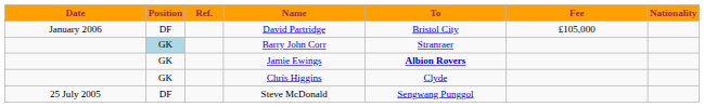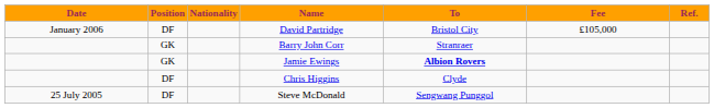 <table class="wikitable"  style="text-align:center; font-size:90%; ">
 <tr>
 <th style="background:#ffa000; color:#98285c; width:200px;">Date</th>
 <th style="background:#ffa000; color:#98285c; width:50px;">Position</th>
-<th style="background:#ffa000; color:#98285c; width:50px;">Ref.</th>
+<th style="background:#ffa000; color:#98285c; width:50px;">Nationality</th>
 <th style="background:#ffa000; color:#98285c; width:200px;">Name</th>
 <th style="background:#ffa000; color:#98285c; width:200px;">To</th>
 <th style="background:#ffa000; color:#98285c; width:200px;">Fee</th>
-<th style="background:#ffa000; color:#98285c; width:50px;">Nationality</th>
+<th style="background:#ffa000; color:#98285c; width:50px;">Ref.</th>
 </tr>
 <tr>
 <td>January 2006</td>
 <td>DF</td>
 <td></td>
 <td><a href='#'>David Partridge</a></td>
 <td><a href='#'>Bristol City</a></td>
 <td>£105,000</td>
 <td></td>
 </tr>
 <tr>
 <td></td>
-<td style="background: lightblue;">GK</td>
+<td>GK</td>
 <td></td>
 <td><a href='#'>Barry John Corr</a></td>
 <td><a href='#'>Stranraer</a></td>
 <td></td>
 <td></td>
 </tr>
 <tr>
 <td></td>
 <td>GK</td>
 <td></td>
 <td><a href='#'>Jamie Ewings</a></td>
 <td><strong><a href='#'>Albion Rovers</a></strong></td>
 <td></td>
 <td></td>
 </tr>
 <tr>
 <td></td>
-<td>GK</td>
+<td>DF</td>
 <td></td>
 <td><a href='#'>Chris Higgins</a></td>
 <td><a href='#'>Clyde</a></td>
 <td></td>
 <td></td>
 </tr>
 <tr>
 <td>25 July 2005</td>
 <td>DF</td>
 <td></td>
 <td>Steve McDonald</td>
 <td><a href='#'>Sengwang Punggol</a></td>
 <td></td>
 <td></td>
 </tr>
 </table>
